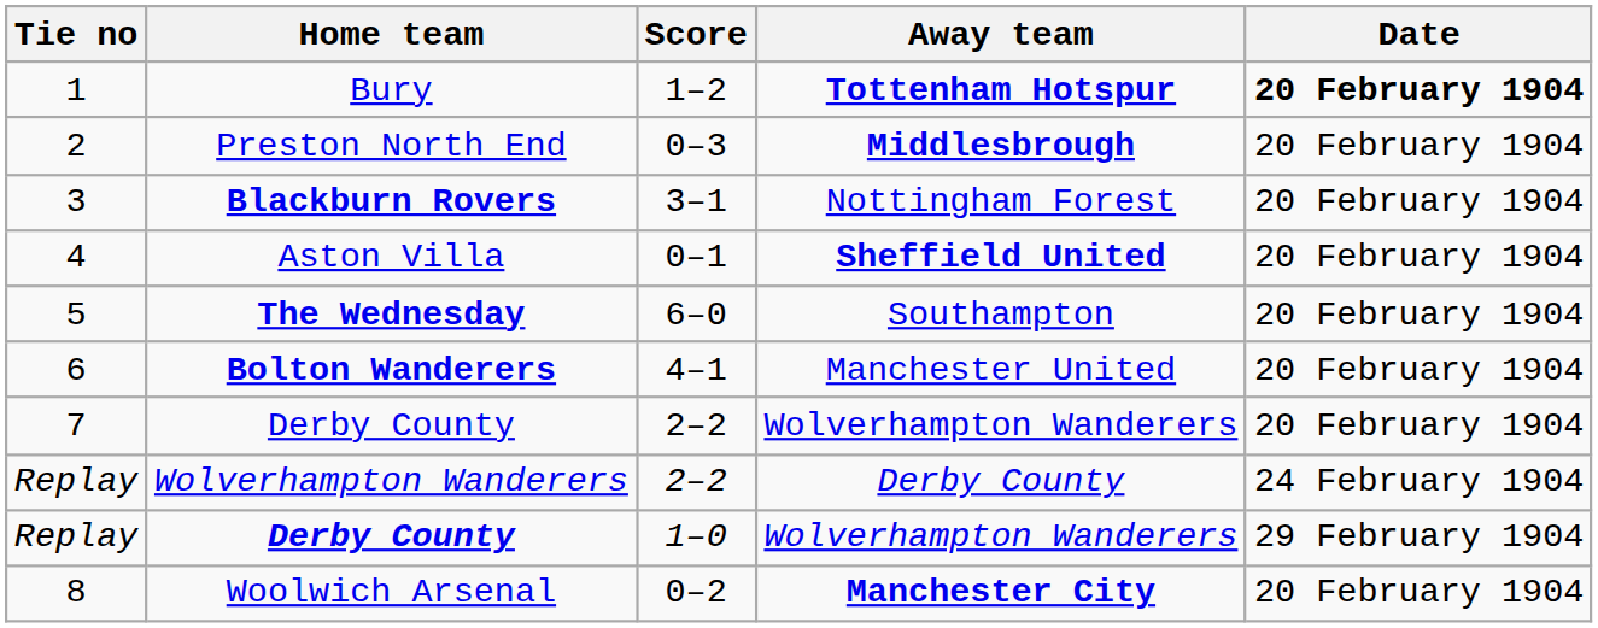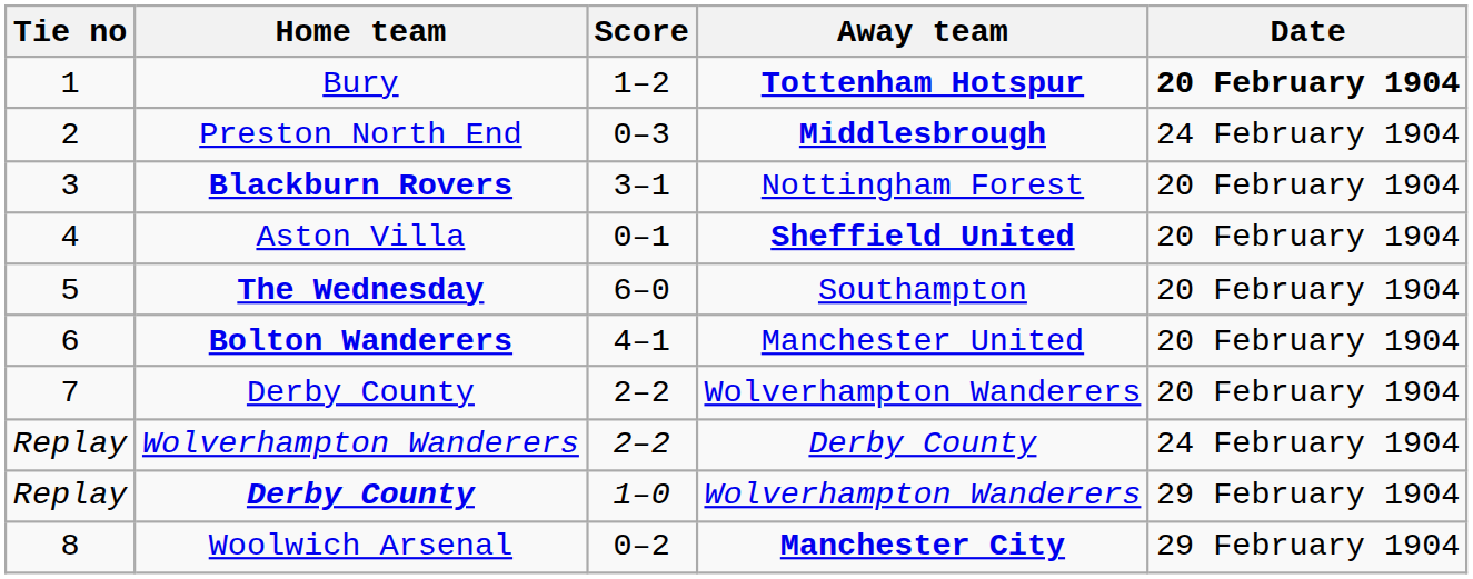 <table class="wikitable" style="text-align: center">
 <tr>
 <th>Tie no</th>
 <th>Home team</th>
 <th>Score</th>
 <th>Away team</th>
 <th>Date</th>
 </tr>
 <tr>
 <td>1</td>
 <td><a href='#'>Bury</a></td>
 <td>1–2</td>
 <td><strong><a href='#'>Tottenham Hotspur</a></strong></td>
 <td><strong>20 February 1904</strong></td>
 </tr>
 <tr>
 <td>2</td>
 <td><a href='#'>Preston North End</a></td>
 <td>0–3</td>
 <td><strong><a href='#'>Middlesbrough</a></strong></td>
-<td>20 February 1904</td>
+<td>24 February 1904</td>
 </tr>
 <tr>
 <td>3</td>
 <td><strong><a href='#'>Blackburn Rovers</a></strong></td>
 <td>3–1</td>
 <td><a href='#'>Nottingham Forest</a></td>
 <td>20 February 1904</td>
 </tr>
 <tr>
 <td>4</td>
 <td><a href='#'>Aston Villa</a></td>
 <td>0–1</td>
 <td><strong><a href='#'>Sheffield United</a></strong></td>
 <td>20 February 1904</td>
 </tr>
 <tr>
 <td>5</td>
 <td><strong><a href='#'>The Wednesday</a></strong></td>
 <td>6–0</td>
 <td><a href='#'>Southampton</a></td>
 <td>20 February 1904</td>
 </tr>
 <tr>
 <td>6</td>
 <td><strong><a href='#'>Bolton Wanderers</a></strong></td>
 <td>4–1</td>
 <td><a href='#'>Manchester United</a></td>
 <td>20 February 1904</td>
 </tr>
 <tr>
 <td>7</td>
 <td><a href='#'>Derby County</a></td>
 <td>2–2</td>
 <td><a href='#'>Wolverhampton Wanderers</a></td>
 <td>20 February 1904</td>
 </tr>
 <tr>
 <td><em>Replay</em></td>
 <td><em><a href='#'>Wolverhampton Wanderers</a></em></td>
 <td><em>2–2</em></td>
 <td><em><a href='#'>Derby County</a></em></td>
 <td>24 February 1904</td>
 </tr>
 <tr>
 <td><em>Replay</em></td>
 <td><strong><em><a href='#'>Derby County</a></em></strong></td>
 <td><em>1–0</em></td>
 <td><em><a href='#'>Wolverhampton Wanderers</a></em></td>
 <td>29 February 1904</td>
 </tr>
 <tr>
 <td>8</td>
 <td><a href='#'>Woolwich Arsenal</a></td>
 <td>0–2</td>
 <td><strong><a href='#'>Manchester City</a></strong></td>
-<td>20 February 1904</td>
+<td>29 February 1904</td>
 </tr>
 </table>
